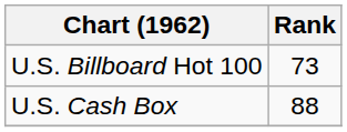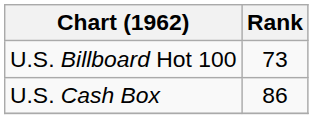 <table class="wikitable">
 <tr>
 <th>Chart (1962)</th>
 <th style="text-align:center;">Rank</th>
 </tr>
 <tr>
 <td>U.S. <em>Billboard</em> Hot 100</td>
 <td style="text-align:center;">73</td>
 </tr>
 <tr>
 <td>U.S. <em>Cash Box</em> </td>
-<td style="text-align:center;">88</td>
+<td style="text-align:center;">86</td>
 </tr>
 <tr>
 </tr>
 </table>
